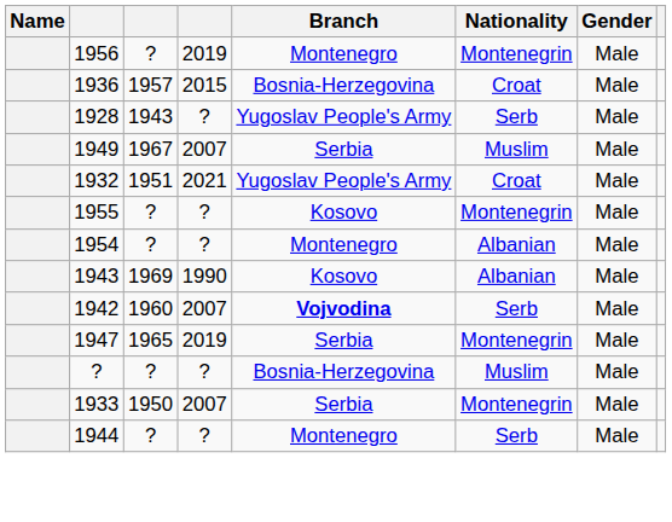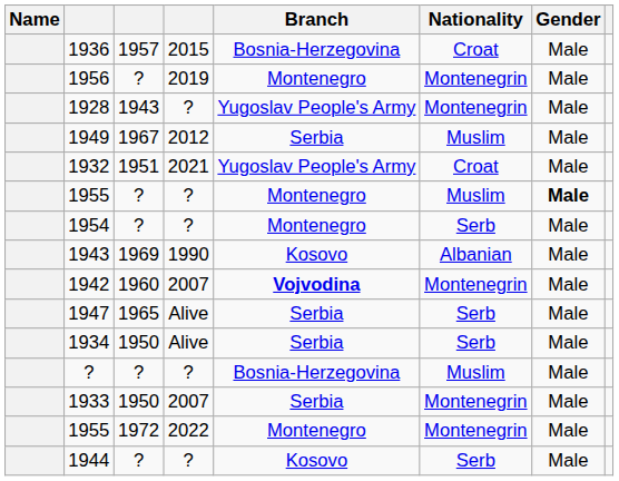 <table class="wikitable sortable" style=text-align:center>
 <tr>
 <th scope=col>Name</th>
 <th scope=col></th>
 <th scope=col></th>
 <th scope=col></th>
 <th scope="col">Branch</th>
 <th scope="col">Nationality</th>
 <th scope="col">Gender</th>
 <th scope=col class="unsortable"></th>
 </tr>
 <tr>
 <th align="center" scope="row" style="font-weight:normal;"></th>
+<td>1936</td>
+<td>1957</td>
+<td>2015</td>
+<td><a href='#'>Bosnia-Herzegovina</a></td>
+<td><a href='#'>Croat</a></td>
+<td>Male</td>
+<td></td>
+</tr>
+<tr>
+<th align="center" scope="row" style="font-weight:normal;"></th>
 <td>1956</td>
 <td>?</td>
 <td>2019</td>
 <td><a href='#'>Montenegro</a></td>
 <td><a href='#'>Montenegrin</a></td>
 <td>Male</td>
 <td></td>
 </tr>
 <tr>
 <th align="center" scope="row" style="font-weight:normal;"></th>
-<td>1936</td>
-<td>1957</td>
-<td>2015</td>
-<td><a href='#'>Bosnia-Herzegovina</a></td>
-<td><a href='#'>Croat</a></td>
-<td>Male</td>
-<td></td>
-</tr>
-<tr>
-<th align="center" scope="row" style="font-weight:normal;"></th>
 <td>1928</td>
 <td>1943</td>
 <td>?</td>
 <td><a href='#'>Yugoslav People's Army</a></td>
-<td><a href='#'>Serb</a></td>
+<td><a href='#'>Montenegrin</a></td>
 <td>Male</td>
 <td></td>
 </tr>
 <tr>
 <th align="center" scope="row" style="font-weight:normal;"></th>
 <td>1949</td>
 <td>1967</td>
-<td>2007</td>
+<td>2012</td>
 <td><a href='#'>Serbia</a></td>
 <td><a href='#'>Muslim</a></td>
 <td>Male</td>
 <td></td>
 </tr>
 <tr>
 <th align="center" scope="row" style="font-weight:normal;"></th>
 <td>1932</td>
 <td>1951</td>
 <td>2021</td>
 <td><a href='#'>Yugoslav People's Army</a></td>
 <td><a href='#'>Croat</a></td>
 <td>Male</td>
 <td></td>
 </tr>
 <tr>
 <th align="center" scope="row" style="font-weight:normal;"></th>
 <td>1955</td>
 <td>?</td>
 <td>?</td>
-<td><a href='#'>Kosovo</a></td>
-<td><a href='#'>Montenegrin</a></td>
-<td>Male</td>
+<td><a href='#'>Montenegro</a></td>
+<td><a href='#'>Muslim</a></td>
+<td><strong>Male</strong></td>
 <td></td>
 </tr>
 <tr>
 <th align="center" scope="row" style="font-weight:normal;"></th>
 <td>1954</td>
 <td>?</td>
 <td>?</td>
 <td><a href='#'>Montenegro</a></td>
-<td><a href='#'>Albanian</a></td>
+<td><a href='#'>Serb</a></td>
 <td>Male</td>
 <td></td>
 </tr>
 <tr>
 <th align="center" scope="row" style="font-weight:normal;"></th>
 <td>1943</td>
 <td>1969</td>
 <td>1990</td>
 <td><a href='#'>Kosovo</a></td>
 <td><a href='#'>Albanian</a></td>
 <td>Male</td>
 <td></td>
 </tr>
 <tr>
 <th align="center" scope="row" style="font-weight:normal;"></th>
 <td>1942</td>
 <td>1960</td>
 <td>2007</td>
 <td><strong><a href='#'>Vojvodina</a></strong></td>
-<td><a href='#'>Serb</a></td>
+<td><a href='#'>Montenegrin</a></td>
 <td>Male</td>
 <td></td>
 </tr>
 <tr>
 <th align="center" scope="row" style="font-weight:normal;"></th>
 <td>1947</td>
 <td>1965</td>
-<td>2019</td>
+<td>Alive</td>
 <td><a href='#'>Serbia</a></td>
-<td><a href='#'>Montenegrin</a></td>
+<td><a href='#'>Serb</a></td>
+<td>Male</td>
+<td></td>
+</tr>
+<tr>
+<th align="center" scope="row" style="font-weight:normal;"></th>
+<td>1934</td>
+<td>1950</td>
+<td>Alive</td>
+<td><a href='#'>Serbia</a></td>
+<td><a href='#'>Serb</a></td>
 <td>Male</td>
 <td></td>
 </tr>
 <tr>
 <th align="center" scope="row" style="font-weight:normal;"></th>
 <td>?</td>
 <td>?</td>
 <td>?</td>
 <td><a href='#'>Bosnia-Herzegovina</a></td>
 <td><a href='#'>Muslim</a></td>
 <td>Male</td>
 <td></td>
 </tr>
 <tr>
 <th align="center" scope="row" style="font-weight:normal;"></th>
 <td>1933</td>
 <td>1950</td>
 <td>2007</td>
 <td><a href='#'>Serbia</a></td>
 <td><a href='#'>Montenegrin</a></td>
 <td>Male</td>
 <td></td>
 </tr>
 <tr>
 <th align="center" scope="row" style="font-weight:normal;"></th>
+<td>1955</td>
+<td>1972</td>
+<td>2022</td>
+<td><a href='#'>Montenegro</a></td>
+<td><a href='#'>Montenegrin</a></td>
+<td>Male</td>
+<td></td>
+</tr>
+<tr>
+<th align="center" scope="row" style="font-weight:normal;"></th>
 <td>1944</td>
 <td>?</td>
 <td>?</td>
-<td><a href='#'>Montenegro</a></td>
+<td><a href='#'>Kosovo</a></td>
 <td><a href='#'>Serb</a></td>
 <td>Male</td>
 <td></td>
 </tr>
 </table>
